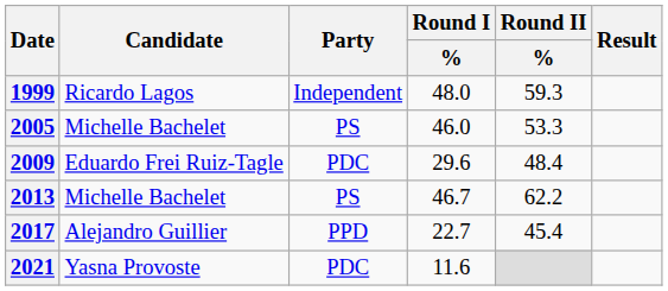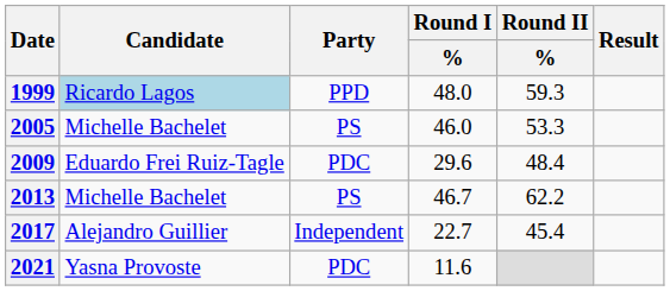 <table class="wikitable">
 <tr>
 <th rowspan="2">Date</th>
 <th rowspan="2">Candidate</th>
 <th rowspan="2">Party</th>
 <th>Round I</th>
 <th>Round II</th>
 <th rowspan="2">Result</th>
 </tr>
 <tr>
 <th>%</th>
 <th>%</th>
 </tr>
 <tr>
 <th><a href='#'>1999</a></th>
-<td><a href='#'>Ricardo Lagos</a></td>
-<td align="center"><a href='#'>Independent</a></td>
+<td style="background: lightblue;"><a href='#'>Ricardo Lagos</a></td>
+<td align="center"><a href='#'>PPD</a></td>
 <td align="center">48.0</td>
 <td align="center">59.3</td>
 <td></td>
 </tr>
 <tr>
 <th><a href='#'>2005</a></th>
 <td><a href='#'>Michelle Bachelet</a></td>
 <td align="center"><a href='#'>PS</a></td>
 <td align="center">46.0</td>
 <td align="center">53.3</td>
 <td></td>
 </tr>
 <tr>
 <th><a href='#'>2009</a></th>
 <td><a href='#'>Eduardo Frei Ruiz-Tagle</a></td>
 <td align="center"><a href='#'>PDC</a></td>
 <td align="center">29.6</td>
 <td align="center">48.4</td>
 <td></td>
 </tr>
 <tr>
 <th><a href='#'>2013</a></th>
 <td><a href='#'>Michelle Bachelet</a></td>
 <td align="center"><a href='#'>PS</a></td>
 <td align="center">46.7</td>
 <td align="center">62.2</td>
 <td></td>
 </tr>
 <tr>
 <th><a href='#'>2017</a></th>
 <td><a href='#'>Alejandro Guillier</a></td>
-<td align="center"><a href='#'>PPD</a></td>
+<td align="center"><a href='#'>Independent</a></td>
 <td align="center">22.7</td>
 <td align="center">45.4</td>
 <td></td>
 </tr>
 <tr>
 <th><a href='#'>2021</a></th>
 <td><a href='#'>Yasna Provoste</a></td>
 <td align="center"><a href='#'>PDC</a></td>
 <td align="center">11.6</td>
 <td style="background-color:#DDDDDD"></td>
 <td></td>
 </tr>
 </table>
